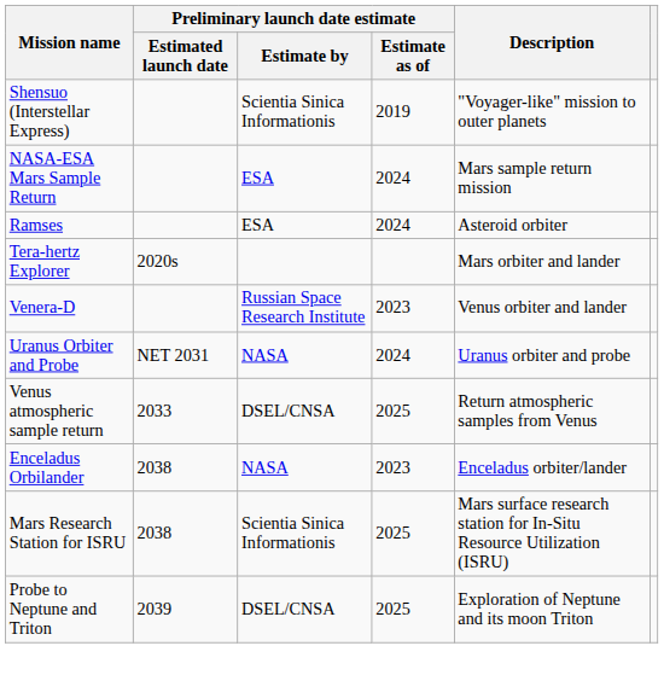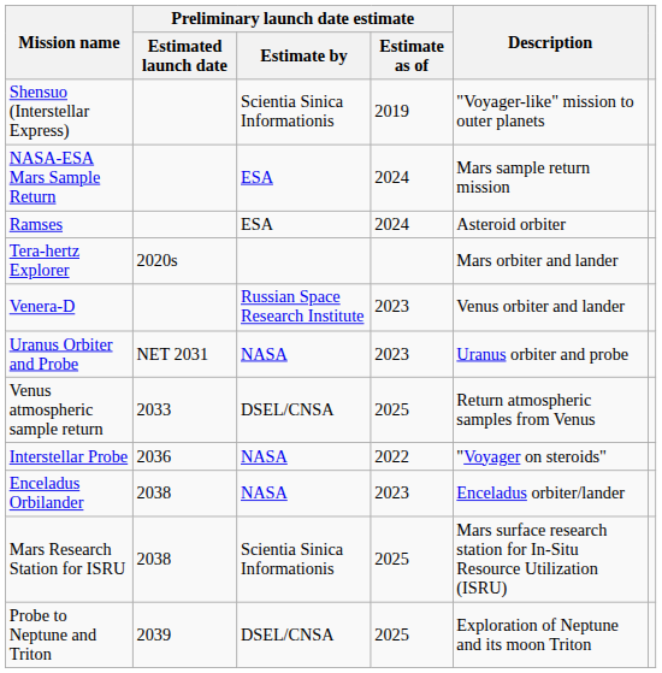 <table class="wikitable">
 <tr>
 <th rowspan="2">Mission name</th>
 <th colspan="3">Preliminary launch date estimate</th>
 <th rowspan="2">Description</th>
 <th rowspan="2"></th>
 </tr>
 <tr>
 <th>Estimated launch date</th>
 <th>Estimate by</th>
 <th>Estimate as of</th>
 </tr>
 <tr>
 <td> <a href='#'>Shensuo</a> (Interstellar Express)</td>
 <td></td>
 <td>Scientia Sinica Informationis</td>
 <td>2019</td>
 <td>"Voyager-like" mission to outer planets</td>
 <td></td>
 </tr>
 <tr>
 <td> <a href='#'>NASA-ESA Mars Sample Return</a></td>
 <td></td>
 <td><a href='#'>ESA</a></td>
 <td>2024</td>
 <td>Mars sample return mission</td>
 <td></td>
 </tr>
 <tr>
 <td> <a href='#'>Ramses</a></td>
 <td></td>
 <td>ESA</td>
 <td>2024</td>
 <td>Asteroid orbiter</td>
 <td></td>
 </tr>
 <tr>
 <td> <a href='#'>Tera-hertz Explorer</a></td>
 <td>2020s</td>
 <td></td>
 <td></td>
 <td>Mars orbiter and lander</td>
 <td></td>
 </tr>
 <tr>
 <td> <a href='#'>Venera-D</a></td>
 <td></td>
 <td><a href='#'>Russian Space Research Institute</a></td>
 <td>2023</td>
 <td>Venus orbiter and lander</td>
 <td></td>
 </tr>
 <tr>
 <td> <a href='#'>Uranus Orbiter and Probe</a></td>
 <td>NET 2031</td>
 <td><a href='#'>NASA</a></td>
-<td>2024</td>
+<td>2023</td>
 <td><a href='#'>Uranus</a> orbiter and probe</td>
 <td></td>
 </tr>
 <tr>
 <td> Venus atmospheric sample return</td>
 <td>2033</td>
 <td>DSEL/CNSA</td>
 <td>2025</td>
 <td>Return atmospheric samples from Venus</td>
+<td></td>
+</tr>
+<tr>
+<td> <a href='#'>Interstellar Probe</a></td>
+<td>2036</td>
+<td><a href='#'>NASA</a></td>
+<td>2022</td>
+<td>"<a href='#'>Voyager</a> on steroids"</td>
 <td></td>
 </tr>
 <tr>
 <td> <a href='#'>Enceladus Orbilander</a></td>
 <td>2038</td>
 <td><a href='#'>NASA</a></td>
 <td>2023</td>
 <td><a href='#'>Enceladus</a> orbiter/lander</td>
 <td></td>
 </tr>
 <tr>
 <td> Mars Research Station for ISRU</td>
 <td>2038</td>
 <td>Scientia Sinica Informationis</td>
 <td>2025</td>
 <td>Mars surface research station for In-Situ Resource Utilization (ISRU)</td>
 <td></td>
 </tr>
 <tr>
 <td> Probe to Neptune and Triton</td>
 <td>2039</td>
 <td>DSEL/CNSA</td>
 <td>2025</td>
 <td>Exploration of Neptune and its moon Triton</td>
 <td></td>
 </tr>
 </table>
